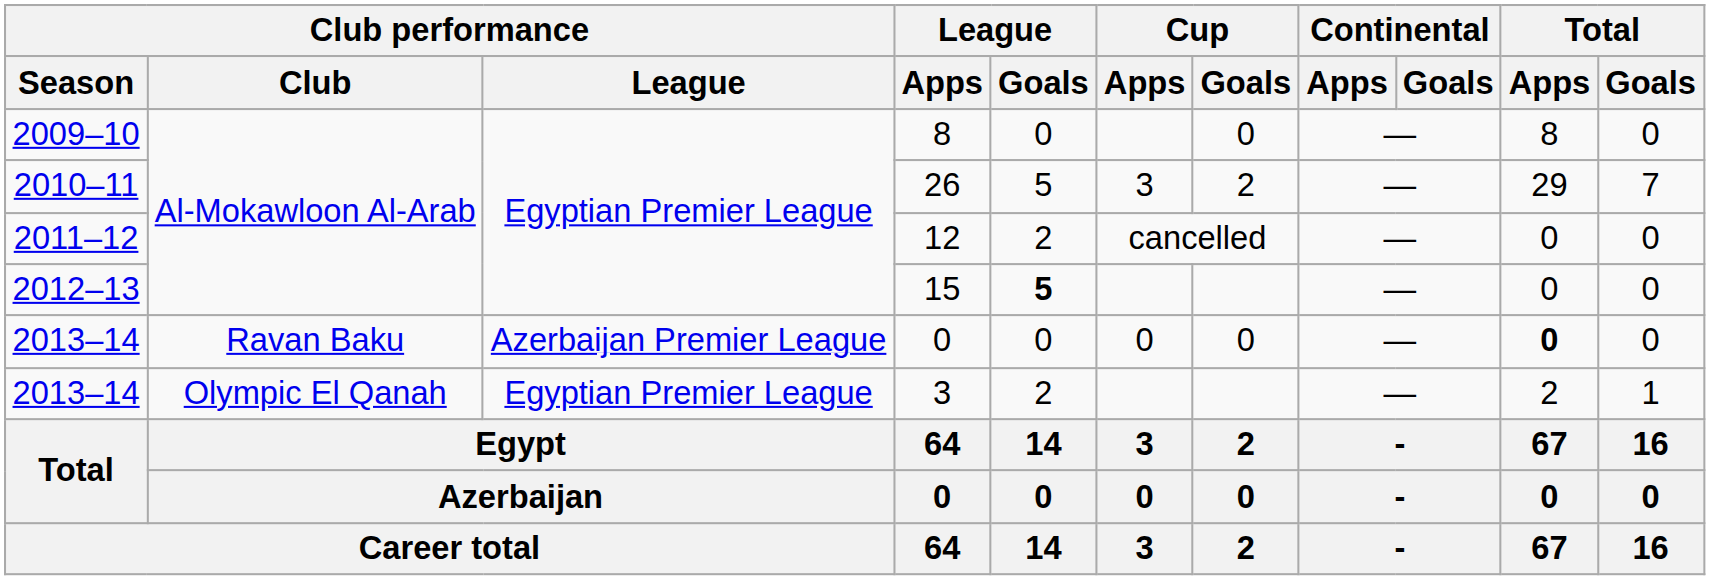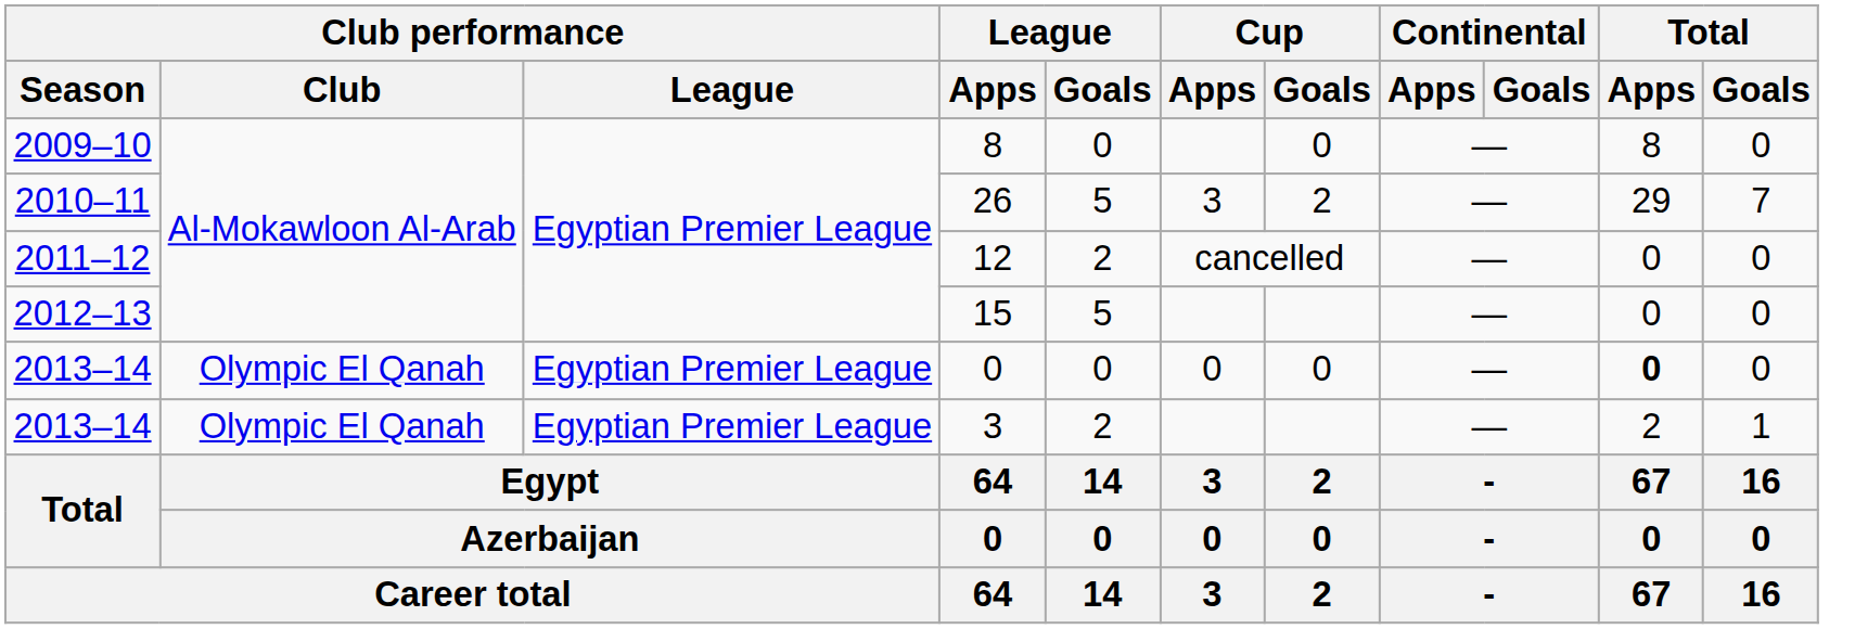 <table class="wikitable" style="text-align:center">
 <tr>
 <th colspan=3>Club performance</th>
 <th colspan=2>League</th>
 <th colspan=2>Cup</th>
 <th colspan=2>Continental</th>
 <th colspan=2>Total</th>
 </tr>
 <tr>
 <th>Season</th>
 <th>Club</th>
 <th>League</th>
 <th>Apps</th>
 <th>Goals</th>
 <th>Apps</th>
 <th>Goals</th>
 <th>Apps</th>
 <th>Goals</th>
 <th>Apps</th>
 <th>Goals</th>
 </tr>
 <tr>
 <td><a href='#'>2009–10</a></td>
 <td rowspan="4"><a href='#'>Al-Mokawloon Al-Arab</a></td>
 <td rowspan="4"><a href='#'>Egyptian Premier League</a></td>
 <td>8</td>
 <td>0</td>
 <td></td>
 <td>0</td>
 <td colspan="2">—</td>
 <td>8</td>
 <td>0</td>
 </tr>
 <tr>
 <td><a href='#'>2010–11</a></td>
 <td>26</td>
 <td>5</td>
 <td>3</td>
 <td>2</td>
 <td colspan="2">—</td>
 <td>29</td>
 <td>7</td>
 </tr>
 <tr>
 <td><a href='#'>2011–12</a></td>
 <td>12</td>
 <td>2</td>
 <td colspan="2">cancelled</td>
 <td colspan="2">—</td>
 <td>0</td>
 <td>0</td>
 </tr>
 <tr>
 <td><a href='#'>2012–13</a></td>
 <td>15</td>
-<td><strong>5</strong></td>
+<td>5</td>
 <td></td>
 <td></td>
 <td colspan="2">—</td>
 <td>0</td>
 <td>0</td>
 </tr>
 <tr>
 <td><a href='#'>2013–14</a></td>
-<td><a href='#'>Ravan Baku</a></td>
-<td><a href='#'>Azerbaijan Premier League</a></td>
+<td><a href='#'>Olympic El Qanah</a></td>
+<td><a href='#'>Egyptian Premier League</a></td>
 <td>0</td>
 <td>0</td>
 <td>0</td>
 <td>0</td>
 <td colspan="2">—</td>
 <td><strong>0</strong></td>
 <td>0</td>
 </tr>
 <tr>
 <td><a href='#'>2013–14</a></td>
 <td><a href='#'>Olympic El Qanah</a></td>
 <td><a href='#'>Egyptian Premier League</a></td>
 <td>3</td>
 <td>2</td>
 <td></td>
 <td></td>
 <td colspan="2">—</td>
 <td>2</td>
 <td>1</td>
 </tr>
 <tr>
 <th rowspan=2>Total</th>
 <th colspan=2>Egypt</th>
 <th>64</th>
 <th>14</th>
 <th>3</th>
 <th>2</th>
 <th colspan="2">-</th>
 <th>67</th>
 <th>16</th>
 </tr>
 <tr>
 <th colspan=2>Azerbaijan</th>
 <th>0</th>
 <th>0</th>
 <th>0</th>
 <th>0</th>
 <th colspan="2">-</th>
 <th>0</th>
 <th>0</th>
 </tr>
 <tr>
 <th colspan=3>Career total</th>
 <th>64</th>
 <th>14</th>
 <th>3</th>
 <th>2</th>
 <th colspan="2">-</th>
 <th>67</th>
 <th>16</th>
 </tr>
 </table>
